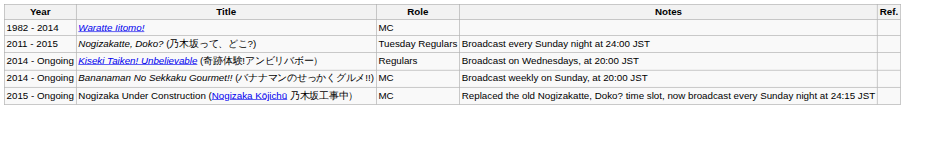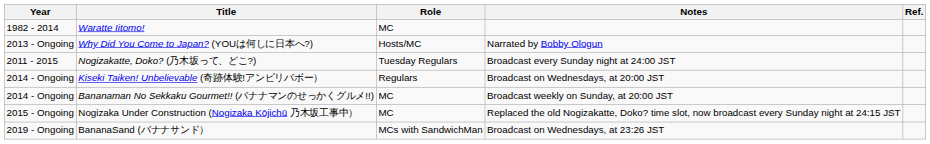 <table class="wikitable">
 <tr>
 <th>Year</th>
 <th>Title</th>
 <th>Role</th>
 <th>Notes</th>
 <th>Ref.</th>
 </tr>
 <tr>
 <td>1982 - 2014</td>
 <td><em><a href='#'>Waratte Iitomo!</a></em></td>
 <td>MC</td>
 <td></td>
+<td></td>
+</tr>
+<tr>
+<td>2013 - Ongoing</td>
+<td><em><a href='#'>Why Did You Come to Japan?</a></em> (YOUは何しに日本へ?)</td>
+<td>Hosts/MC</td>
+<td>Narrated by <a href='#'>Bobby Ologun</a></td>
 <td></td>
 </tr>
 <tr>
 <td>2011 - 2015</td>
 <td><em>Nogizakatte, Doko?</em> (乃木坂って、どこ?)</td>
 <td>Tuesday Regulars</td>
 <td>Broadcast every Sunday night at 24:00 JST</td>
 <td></td>
 </tr>
 <tr>
 <td>2014 - Ongoing</td>
 <td><a href='#'><em>Kiseki Taiken! Unbelievable</em></a> (奇跡体験!アンビリバボー）</td>
 <td>Regulars</td>
 <td>Broadcast on Wednesdays, at 20:00 JST</td>
 <td></td>
 </tr>
 <tr>
 <td>2014 - Ongoing</td>
 <td><em>Bananaman No Sekkaku Gourmet!!</em> (バナナマンのせっかくグルメ!!)</td>
 <td>MC</td>
 <td>Broadcast weekly on Sunday, at 20:00 JST</td>
 <td></td>
 </tr>
 <tr>
 <td>2015 - Ongoing</td>
 <td>Nogizaka Under Construction (<a href='#'>Nogizaka Kōjichū</a> 乃木坂工事中）</td>
 <td>MC</td>
 <td>Replaced the old Nogizakatte, Doko? time slot, now broadcast every Sunday night at 24:15 JST</td>
 <td></td>
 </tr>
+<tr>
+<td>2019 - Ongoing</td>
+<td>BananaSand (バナナサンド）</td>
+<td>MCs with SandwichMan</td>
+<td>Broadcast on Wednesdays, at 23:26 JST</td>
+<td></td>
+</tr>
 </table>
